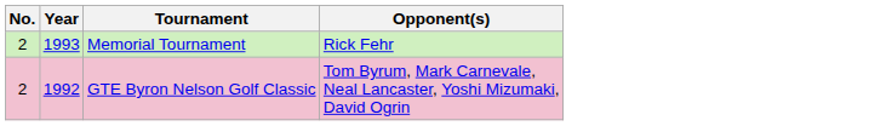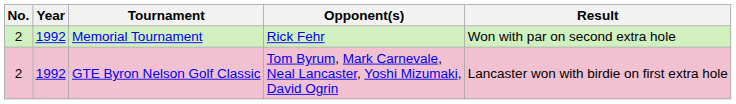 <table class="wikitable" style="font-size:95%;">
 <tr>
 <th>No.</th>
 <th>Year</th>
 <th>Tournament</th>
 <th>Opponent(s)</th>
+<th>Result</th>
 </tr>
 <tr style="background:#D0F0C0;">
 <td align=center>2</td>
-<td><a href='#'>1993</a></td>
+<td><a href='#'>1992</a></td>
 <td><a href='#'>Memorial Tournament</a></td>
 <td> <a href='#'>Rick Fehr</a></td>
+<td>Won with par on second extra hole</td>
 </tr>
 <tr style="background:#F2C1D1;">
 <td align=center>2</td>
 <td><a href='#'>1992</a></td>
 <td><a href='#'>GTE Byron Nelson Golf Classic</a></td>
 <td> <a href='#'>Tom Byrum</a>,  <a href='#'>Mark Carnevale</a>,<br> <a href='#'>Neal Lancaster</a>,  <a href='#'>Yoshi Mizumaki</a>,<br> <a href='#'>David Ogrin</a></td>
+<td>Lancaster won with birdie on first extra hole</td>
 </tr>
 </table>
